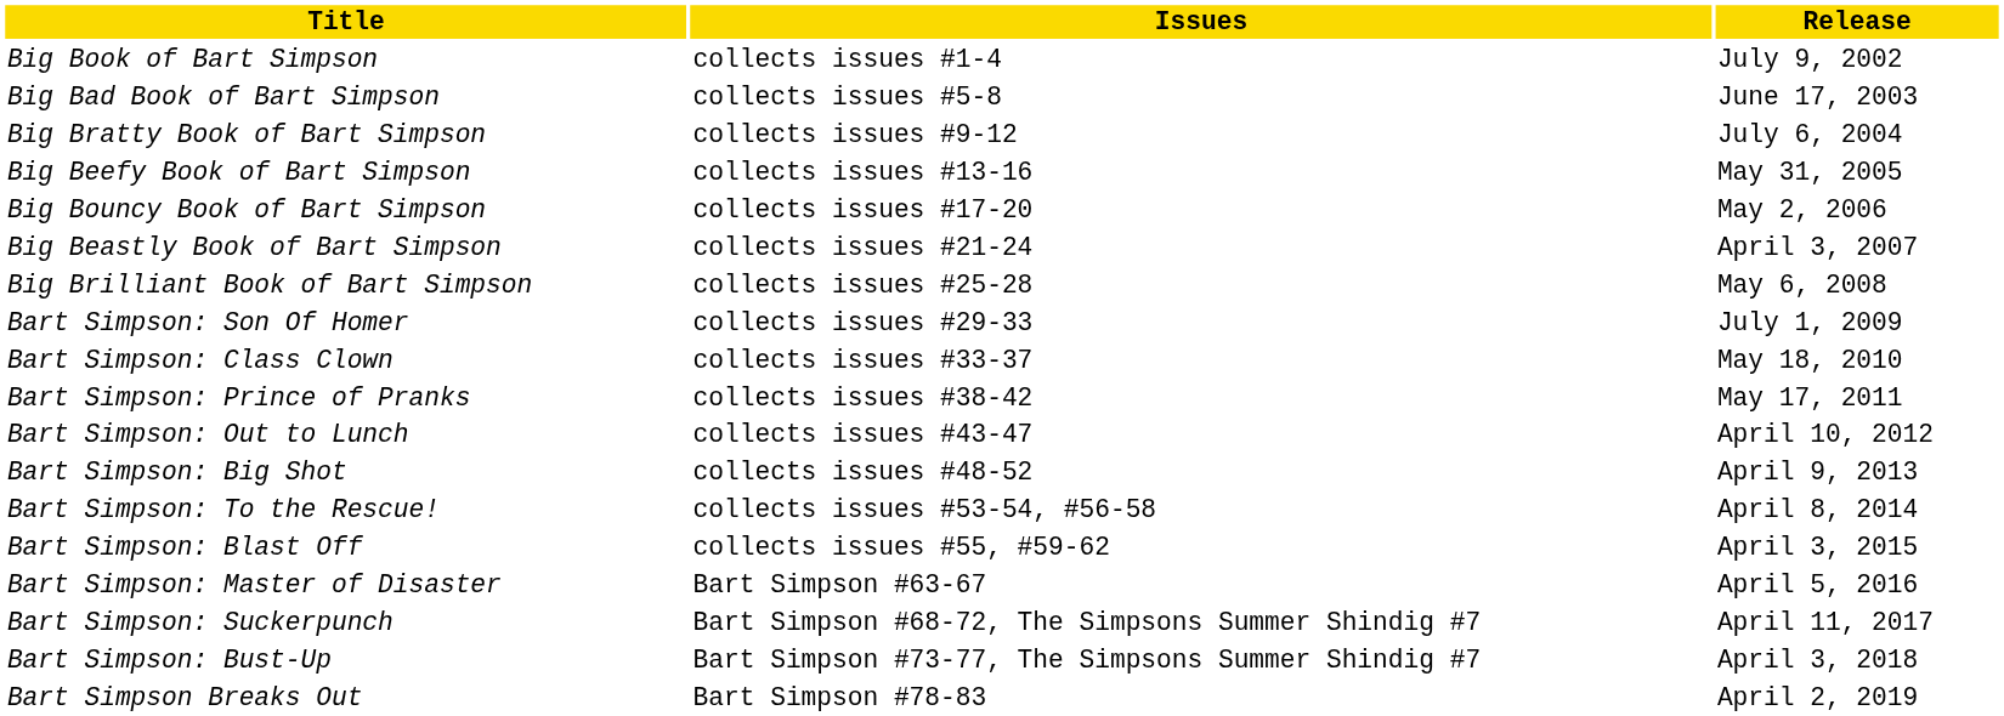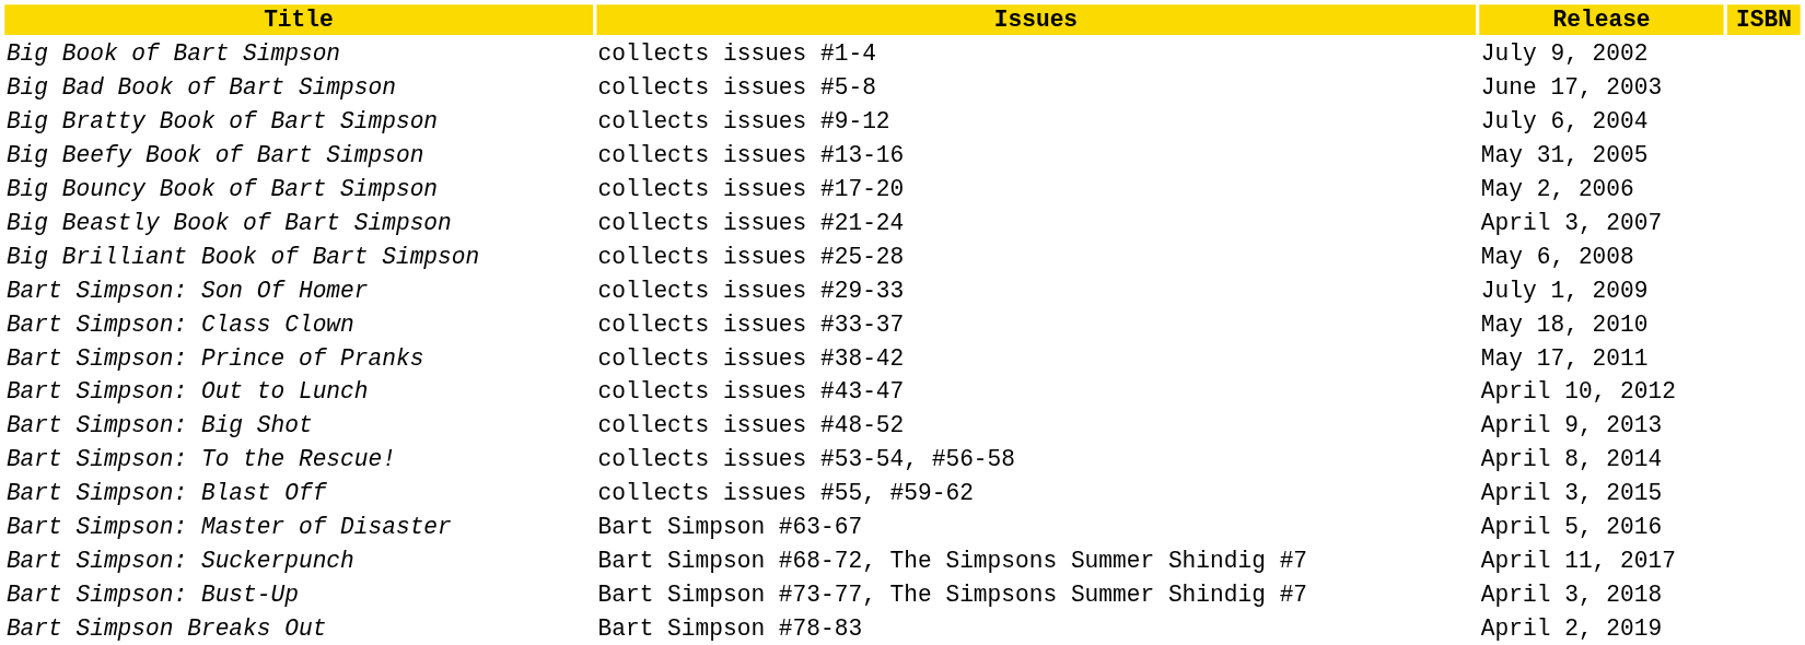 <table class="toccolours collapsible" style="width:80%;">
 <tr>
 <th style="background:#fada00;">Title</th>
 <th style="background:#fada00;">Issues</th>
 <th style="background:#fada00;">Release</th>
+<th style="background:#fada00;">ISBN</th>
 </tr>
 <tr>
 <td><em>Big Book of Bart Simpson</em></td>
 <td>collects issues #1-4</td>
 <td>July 9, 2002</td>
+<td></td>
 </tr>
 <tr>
 <td><em>Big Bad Book of Bart Simpson</em></td>
 <td>collects issues #5-8</td>
 <td>June 17, 2003</td>
+<td></td>
 </tr>
 <tr>
 <td><em>Big Bratty Book of Bart Simpson</em></td>
 <td>collects issues #9-12</td>
 <td>July 6, 2004</td>
+<td></td>
 </tr>
 <tr>
 <td><em>Big Beefy Book of Bart Simpson</em></td>
 <td>collects issues #13-16</td>
 <td>May 31, 2005</td>
+<td></td>
 </tr>
 <tr>
 <td><em>Big Bouncy Book of Bart Simpson</em></td>
 <td>collects issues #17-20</td>
 <td>May 2, 2006</td>
+<td></td>
 </tr>
 <tr>
 <td><em>Big Beastly Book of Bart Simpson</em></td>
 <td>collects issues #21-24</td>
 <td>April 3, 2007</td>
+<td></td>
 </tr>
 <tr>
 <td><em>Big Brilliant Book of Bart Simpson</em></td>
 <td>collects issues #25-28</td>
 <td>May 6, 2008</td>
+<td></td>
 </tr>
 <tr>
 <td><em>Bart Simpson: Son Of Homer</em></td>
 <td>collects issues #29-33</td>
 <td>July 1, 2009</td>
+<td></td>
 </tr>
 <tr>
 <td><em>Bart Simpson: Class Clown</em></td>
 <td>collects issues #33-37</td>
 <td>May 18, 2010</td>
+<td></td>
 </tr>
 <tr>
 <td><em>Bart Simpson: Prince of Pranks</em></td>
 <td>collects issues #38-42</td>
 <td>May 17, 2011</td>
+<td></td>
 </tr>
 <tr>
 <td><em>Bart Simpson: Out to Lunch</em></td>
 <td>collects issues #43-47</td>
 <td>April 10, 2012</td>
+<td></td>
 </tr>
 <tr>
 <td><em>Bart Simpson: Big Shot</em></td>
 <td>collects issues #48-52</td>
 <td>April 9, 2013</td>
+<td></td>
 </tr>
 <tr>
 <td><em>Bart Simpson: To the Rescue!</em></td>
 <td>collects issues #53-54, #56-58</td>
 <td>April 8, 2014</td>
+<td></td>
 </tr>
 <tr>
 <td><em>Bart Simpson: Blast Off</em></td>
 <td>collects issues #55, #59-62</td>
 <td>April 3, 2015</td>
+<td></td>
 </tr>
 <tr>
 <td><em>Bart Simpson: Master of Disaster</em></td>
 <td>Bart Simpson #63-67</td>
 <td>April 5, 2016</td>
+<td></td>
 </tr>
 <tr>
 <td><em>Bart Simpson: Suckerpunch</em></td>
 <td>Bart Simpson #68-72, The Simpsons Summer Shindig #7</td>
 <td>April 11, 2017</td>
+<td></td>
 </tr>
 <tr>
 <td><em>Bart Simpson: Bust-Up</em></td>
 <td>Bart Simpson #73-77, The Simpsons Summer Shindig #7</td>
 <td>April 3, 2018</td>
+<td></td>
 </tr>
 <tr>
 <td><em>Bart Simpson Breaks Out</em></td>
 <td>Bart Simpson #78-83</td>
 <td>April 2, 2019</td>
+<td></td>
 </tr>
 </table>
